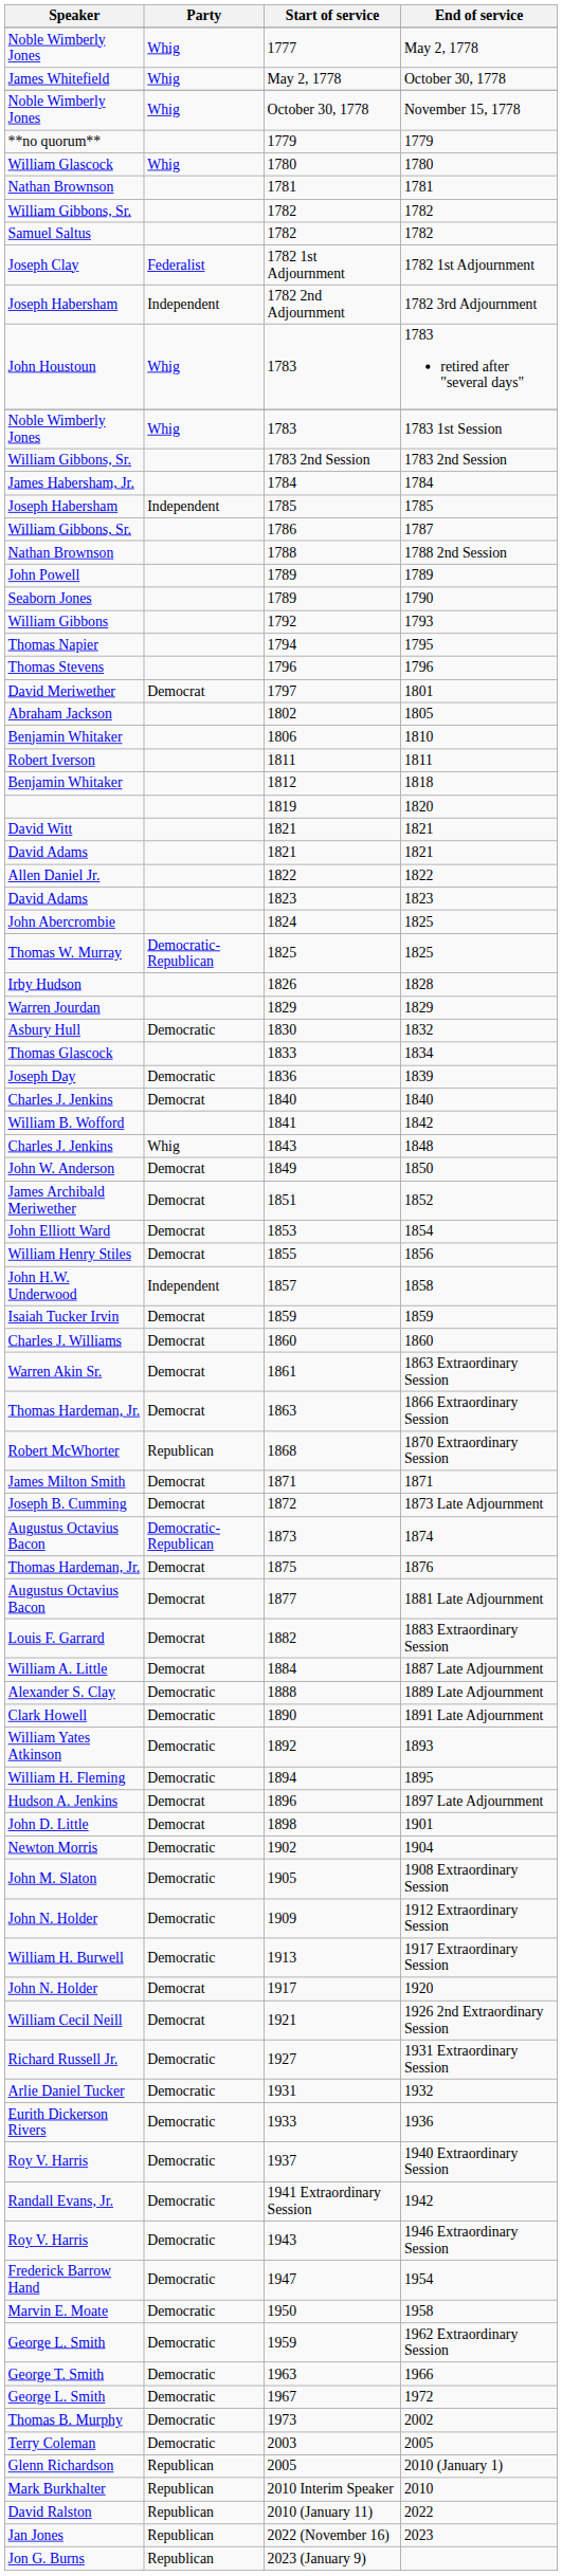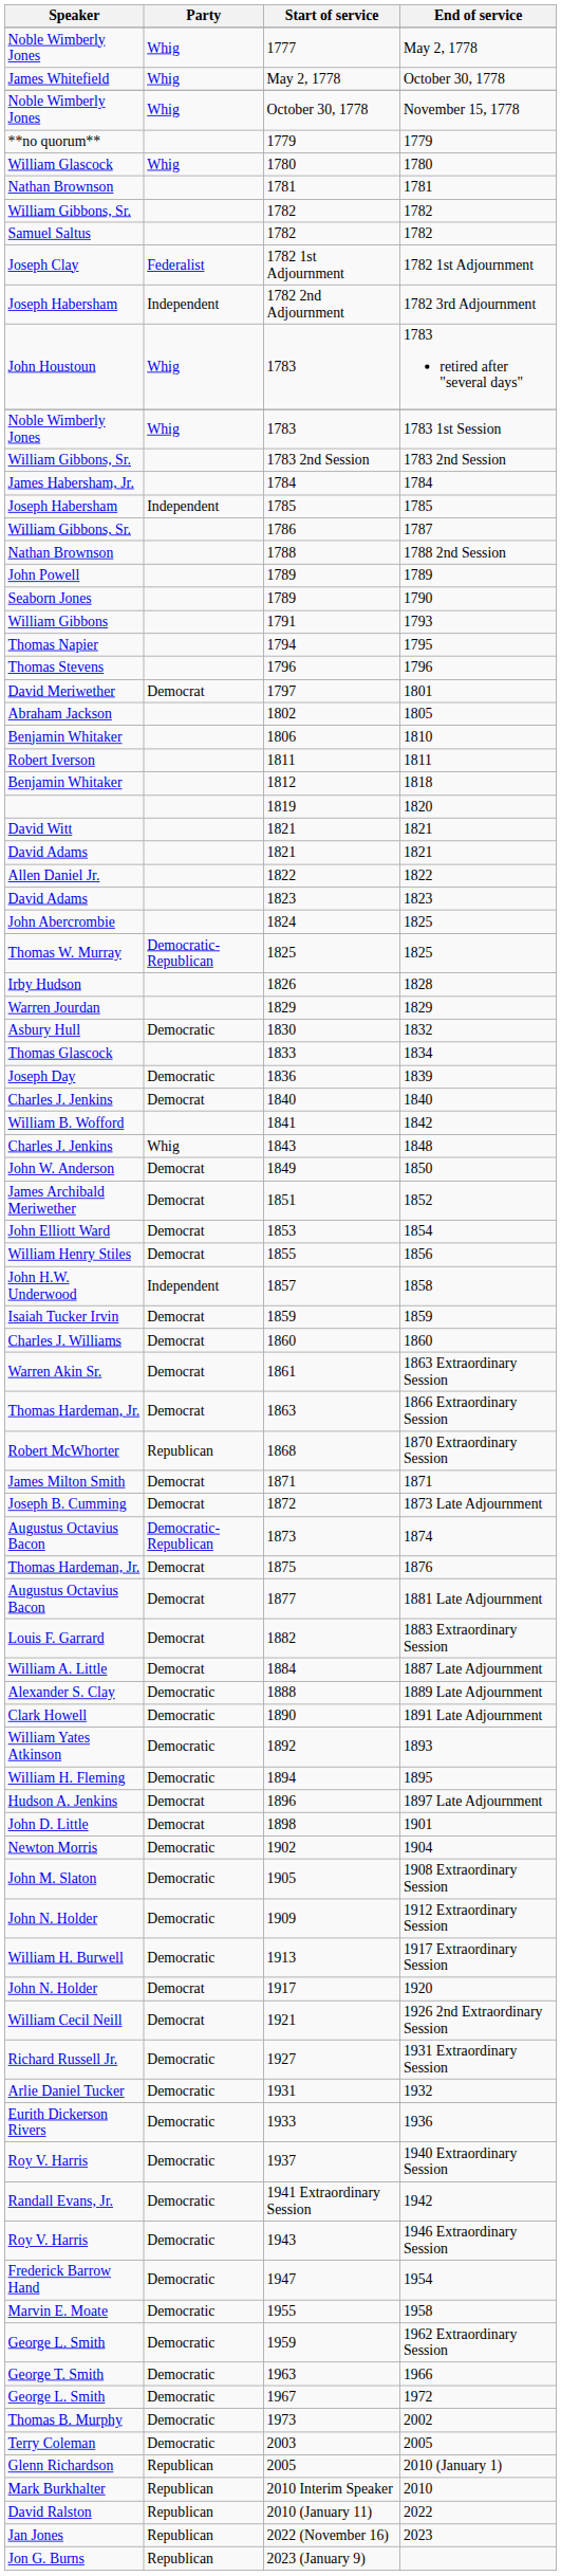 <table class=wikitable>
 <tr>
 <th>Speaker</th>
 <th>Party</th>
 <th>Start of service</th>
 <th>End of service</th>
 </tr>
 <tr>
 </tr>
 <tr>
 <td><a href='#'>Noble Wimberly Jones</a></td>
 <td><a href='#'>Whig</a></td>
 <td>1777</td>
 <td>May 2, 1778</td>
 </tr>
 <tr>
 <td><a href='#'>James Whitefield</a></td>
 <td><a href='#'>Whig</a></td>
 <td>May 2, 1778</td>
 <td>October 30, 1778</td>
 </tr>
 <tr>
 </tr>
 <tr>
 <td><a href='#'>Noble Wimberly Jones</a></td>
 <td><a href='#'>Whig</a></td>
 <td>October 30, 1778</td>
 <td>November 15, 1778</td>
 </tr>
 <tr>
 <td>**no quorum**</td>
 <td></td>
 <td>1779</td>
 <td>1779</td>
 </tr>
 <tr>
 <td><a href='#'>William Glascock</a></td>
 <td><a href='#'>Whig</a></td>
 <td>1780</td>
 <td>1780</td>
 </tr>
 <tr>
 <td><a href='#'>Nathan Brownson</a></td>
 <td></td>
 <td>1781</td>
 <td>1781</td>
 </tr>
 <tr>
 <td><a href='#'>William Gibbons, Sr.</a></td>
 <td></td>
 <td>1782</td>
 <td>1782</td>
 </tr>
 <tr>
 <td><a href='#'>Samuel Saltus</a></td>
 <td></td>
 <td>1782</td>
 <td>1782</td>
 </tr>
 <tr>
 <td><a href='#'>Joseph Clay</a></td>
 <td><a href='#'>Federalist</a></td>
 <td>1782 1st Adjournment</td>
 <td>1782 1st Adjournment</td>
 </tr>
 <tr>
 <td><a href='#'>Joseph Habersham</a></td>
 <td>Independent</td>
 <td>1782 2nd Adjournment</td>
 <td>1782 3rd Adjournment</td>
 </tr>
 <tr>
 <td><a href='#'>John Houstoun</a></td>
 <td><a href='#'>Whig</a></td>
 <td>1783</td>
 <td>1783<br><ul><li>retired after "several days"</li></ul></td>
 </tr>
 <tr>
 </tr>
 <tr>
 <td><a href='#'>Noble Wimberly Jones</a></td>
 <td><a href='#'>Whig</a></td>
 <td>1783</td>
 <td>1783 1st Session</td>
 </tr>
 <tr>
 <td><a href='#'>William Gibbons, Sr.</a></td>
 <td></td>
 <td>1783 2nd Session</td>
 <td>1783 2nd Session</td>
 </tr>
 <tr>
 <td><a href='#'>James Habersham, Jr.</a></td>
 <td></td>
 <td>1784</td>
 <td>1784</td>
 </tr>
 <tr>
 <td><a href='#'>Joseph Habersham</a></td>
 <td>Independent</td>
 <td>1785</td>
 <td>1785</td>
 </tr>
 <tr>
 <td><a href='#'>William Gibbons, Sr.</a></td>
 <td></td>
 <td>1786</td>
 <td>1787</td>
 </tr>
 <tr>
 <td><a href='#'>Nathan Brownson</a></td>
 <td></td>
 <td>1788</td>
 <td>1788 2nd Session</td>
 </tr>
 <tr>
 <td><a href='#'>John Powell</a></td>
 <td></td>
 <td>1789</td>
 <td>1789</td>
 </tr>
 <tr>
 <td><a href='#'>Seaborn Jones</a></td>
 <td></td>
 <td>1789</td>
 <td>1790</td>
 </tr>
 <tr>
 <td><a href='#'>William Gibbons</a></td>
 <td></td>
-<td>1792</td>
+<td>1791</td>
 <td>1793</td>
 </tr>
 <tr>
 <td><a href='#'>Thomas Napier</a></td>
 <td></td>
 <td>1794</td>
 <td>1795</td>
 </tr>
 <tr>
 <td><a href='#'>Thomas Stevens</a></td>
 <td></td>
 <td>1796</td>
 <td>1796</td>
 </tr>
 <tr>
 <td><a href='#'>David Meriwether</a></td>
 <td>Democrat</td>
 <td>1797</td>
 <td>1801</td>
 </tr>
 <tr>
 <td><a href='#'>Abraham Jackson</a></td>
 <td></td>
 <td>1802</td>
 <td>1805</td>
 </tr>
 <tr>
 <td><a href='#'>Benjamin Whitaker</a></td>
 <td></td>
 <td>1806</td>
 <td>1810</td>
 </tr>
 <tr>
 <td><a href='#'>Robert Iverson</a></td>
 <td></td>
 <td>1811</td>
 <td>1811</td>
 </tr>
 <tr>
 <td><a href='#'>Benjamin Whitaker</a></td>
 <td></td>
 <td>1812</td>
 <td>1818</td>
 </tr>
 <tr>
 <td></td>
 <td></td>
 <td>1819</td>
 <td>1820</td>
 </tr>
 <tr>
 <td><a href='#'>David Witt</a></td>
 <td></td>
 <td>1821</td>
 <td>1821</td>
 </tr>
 <tr>
 <td><a href='#'>David Adams</a></td>
 <td></td>
 <td>1821</td>
 <td>1821</td>
 </tr>
 <tr>
 <td><a href='#'>Allen Daniel Jr.</a></td>
 <td></td>
 <td>1822</td>
 <td>1822</td>
 </tr>
 <tr>
 <td><a href='#'>David Adams</a></td>
 <td></td>
 <td>1823</td>
 <td>1823</td>
 </tr>
 <tr>
 <td><a href='#'>John Abercrombie</a></td>
 <td></td>
 <td>1824</td>
 <td>1825</td>
 </tr>
 <tr>
 <td><a href='#'>Thomas W. Murray</a></td>
 <td><a href='#'>Democratic-Republican</a></td>
 <td>1825</td>
 <td>1825</td>
 </tr>
 <tr>
 <td><a href='#'>Irby Hudson</a></td>
 <td></td>
 <td>1826</td>
 <td>1828</td>
 </tr>
 <tr>
 <td><a href='#'>Warren Jourdan</a></td>
 <td></td>
 <td>1829</td>
 <td>1829</td>
 </tr>
 <tr>
 <td><a href='#'>Asbury Hull</a></td>
 <td>Democratic</td>
 <td>1830</td>
 <td>1832</td>
 </tr>
 <tr>
 <td><a href='#'>Thomas Glascock</a></td>
 <td></td>
 <td>1833</td>
 <td>1834</td>
 </tr>
 <tr>
 <td><a href='#'>Joseph Day</a></td>
 <td>Democratic</td>
 <td>1836</td>
 <td>1839</td>
 </tr>
 <tr>
 <td><a href='#'>Charles J. Jenkins</a></td>
 <td>Democrat</td>
 <td>1840</td>
 <td>1840</td>
 </tr>
 <tr>
 <td><a href='#'>William B. Wofford</a></td>
 <td></td>
 <td>1841</td>
 <td>1842</td>
 </tr>
 <tr>
 <td><a href='#'>Charles J. Jenkins</a></td>
 <td>Whig</td>
 <td>1843</td>
 <td>1848</td>
 </tr>
 <tr>
 <td><a href='#'>John W. Anderson</a></td>
 <td>Democrat</td>
 <td>1849</td>
 <td>1850</td>
 </tr>
 <tr>
 <td><a href='#'>James Archibald Meriwether</a></td>
 <td>Democrat</td>
 <td>1851</td>
 <td>1852</td>
 </tr>
 <tr>
 <td><a href='#'>John Elliott Ward</a></td>
 <td>Democrat</td>
 <td>1853</td>
 <td>1854</td>
 </tr>
 <tr>
 <td><a href='#'>William Henry Stiles</a></td>
 <td>Democrat</td>
 <td>1855</td>
 <td>1856</td>
 </tr>
 <tr>
 <td><a href='#'>John H.W. Underwood</a></td>
 <td>Independent</td>
 <td>1857</td>
 <td>1858</td>
 </tr>
 <tr>
 <td><a href='#'>Isaiah Tucker Irvin</a></td>
 <td>Democrat</td>
 <td>1859</td>
 <td>1859</td>
 </tr>
 <tr>
 <td><a href='#'>Charles J. Williams</a></td>
 <td>Democrat</td>
 <td>1860</td>
 <td>1860</td>
 </tr>
 <tr>
 <td><a href='#'>Warren Akin Sr.</a></td>
 <td>Democrat</td>
 <td>1861</td>
 <td>1863 Extraordinary Session</td>
 </tr>
 <tr>
 <td><a href='#'>Thomas Hardeman, Jr.</a></td>
 <td>Democrat</td>
 <td>1863</td>
 <td>1866 Extraordinary Session</td>
 </tr>
 <tr>
 <td><a href='#'>Robert McWhorter</a></td>
 <td>Republican</td>
 <td>1868</td>
 <td>1870 Extraordinary Session</td>
 </tr>
 <tr>
 <td><a href='#'>James Milton Smith</a></td>
 <td>Democrat</td>
 <td>1871</td>
 <td>1871</td>
 </tr>
 <tr>
 <td><a href='#'>Joseph B. Cumming</a></td>
 <td>Democrat</td>
 <td>1872</td>
 <td>1873 Late Adjournment</td>
 </tr>
 <tr>
 <td><a href='#'>Augustus Octavius Bacon</a></td>
 <td><a href='#'>Democratic-Republican</a></td>
 <td>1873</td>
 <td>1874</td>
 </tr>
 <tr>
 <td><a href='#'>Thomas Hardeman, Jr.</a></td>
 <td>Democrat</td>
 <td>1875</td>
 <td>1876</td>
 </tr>
 <tr>
 <td><a href='#'>Augustus Octavius Bacon</a></td>
 <td>Democrat</td>
 <td>1877</td>
 <td>1881 Late Adjournment</td>
 </tr>
 <tr>
 <td><a href='#'>Louis F. Garrard</a></td>
 <td>Democrat</td>
 <td>1882</td>
 <td>1883 Extraordinary Session</td>
 </tr>
 <tr>
 <td><a href='#'>William A. Little</a></td>
 <td>Democrat</td>
 <td>1884</td>
 <td>1887 Late Adjournment</td>
 </tr>
 <tr>
 <td><a href='#'>Alexander S. Clay</a></td>
 <td>Democratic</td>
 <td>1888</td>
 <td>1889 Late Adjournment</td>
 </tr>
 <tr>
 <td><a href='#'>Clark Howell</a></td>
 <td>Democratic</td>
 <td>1890</td>
 <td>1891 Late Adjournment</td>
 </tr>
 <tr>
 <td><a href='#'>William Yates Atkinson</a></td>
 <td>Democratic</td>
 <td>1892</td>
 <td>1893</td>
 </tr>
 <tr>
 <td><a href='#'>William H. Fleming</a></td>
 <td>Democratic</td>
 <td>1894</td>
 <td>1895</td>
 </tr>
 <tr>
 <td><a href='#'>Hudson A. Jenkins</a></td>
 <td>Democrat</td>
 <td>1896</td>
 <td>1897 Late Adjournment</td>
 </tr>
 <tr>
 <td><a href='#'>John D. Little</a></td>
 <td>Democrat</td>
 <td>1898</td>
 <td>1901</td>
 </tr>
 <tr>
 <td><a href='#'>Newton Morris</a></td>
 <td>Democratic</td>
 <td>1902</td>
 <td>1904</td>
 </tr>
 <tr>
 <td><a href='#'>John M. Slaton</a></td>
 <td>Democratic</td>
 <td>1905</td>
 <td>1908 Extraordinary Session</td>
 </tr>
 <tr>
 <td><a href='#'>John N. Holder</a></td>
 <td>Democratic</td>
 <td>1909</td>
 <td>1912 Extraordinary Session</td>
 </tr>
 <tr>
 <td><a href='#'>William H. Burwell</a></td>
 <td>Democratic</td>
 <td>1913</td>
 <td>1917 Extraordinary Session</td>
 </tr>
 <tr>
 <td><a href='#'>John N. Holder</a></td>
 <td>Democrat</td>
 <td>1917</td>
 <td>1920</td>
 </tr>
 <tr>
 <td><a href='#'>William Cecil Neill</a></td>
 <td>Democrat</td>
 <td>1921</td>
 <td>1926 2nd Extraordinary Session</td>
 </tr>
 <tr>
 <td><a href='#'>Richard Russell Jr.</a></td>
 <td>Democratic</td>
 <td>1927</td>
 <td>1931 Extraordinary Session</td>
 </tr>
 <tr>
 <td><a href='#'>Arlie Daniel Tucker</a></td>
 <td>Democratic</td>
 <td>1931</td>
 <td>1932</td>
 </tr>
 <tr>
 <td><a href='#'>Eurith Dickerson Rivers</a></td>
 <td>Democratic</td>
 <td>1933</td>
 <td>1936</td>
 </tr>
 <tr>
 <td><a href='#'>Roy V. Harris</a></td>
 <td>Democratic</td>
 <td>1937</td>
 <td>1940 Extraordinary Session</td>
 </tr>
 <tr>
 <td><a href='#'>Randall Evans, Jr.</a></td>
 <td>Democratic</td>
 <td>1941 Extraordinary Session</td>
 <td>1942</td>
 </tr>
 <tr>
 <td><a href='#'>Roy V. Harris</a></td>
 <td>Democratic</td>
 <td>1943</td>
 <td>1946 Extraordinary Session</td>
 </tr>
 <tr>
 <td><a href='#'>Frederick Barrow Hand</a></td>
 <td>Democratic</td>
 <td>1947</td>
 <td>1954</td>
 </tr>
 <tr>
 <td><a href='#'>Marvin E. Moate</a></td>
 <td>Democratic</td>
-<td>1950</td>
+<td>1955</td>
 <td>1958</td>
 </tr>
 <tr>
 <td><a href='#'>George L. Smith</a></td>
 <td>Democratic</td>
 <td>1959</td>
 <td>1962 Extraordinary Session</td>
 </tr>
 <tr>
 <td><a href='#'>George T. Smith</a></td>
 <td>Democratic</td>
 <td>1963</td>
 <td>1966</td>
 </tr>
 <tr>
 <td><a href='#'>George L. Smith</a></td>
 <td>Democratic</td>
 <td>1967</td>
 <td>1972</td>
 </tr>
 <tr>
 <td><a href='#'>Thomas B. Murphy</a></td>
 <td>Democratic</td>
 <td>1973</td>
 <td>2002</td>
 </tr>
 <tr>
 <td><a href='#'>Terry Coleman</a></td>
 <td>Democratic</td>
 <td>2003</td>
 <td>2005</td>
 </tr>
 <tr>
 <td><a href='#'>Glenn Richardson</a></td>
 <td>Republican</td>
 <td>2005</td>
 <td>2010 (January 1)</td>
 </tr>
 <tr>
 <td><a href='#'>Mark Burkhalter</a></td>
 <td>Republican</td>
 <td>2010  Interim Speaker</td>
 <td>2010</td>
 </tr>
 <tr>
 <td><a href='#'>David Ralston</a></td>
 <td>Republican</td>
 <td>2010 (January 11)</td>
 <td>2022</td>
 </tr>
 <tr>
 <td><a href='#'>Jan Jones</a></td>
 <td>Republican</td>
 <td>2022 (November 16)</td>
 <td>2023</td>
 </tr>
 <tr>
 <td><a href='#'>Jon G. Burns</a></td>
 <td>Republican</td>
 <td>2023 (January 9)</td>
 <td></td>
 </tr>
 </table>
